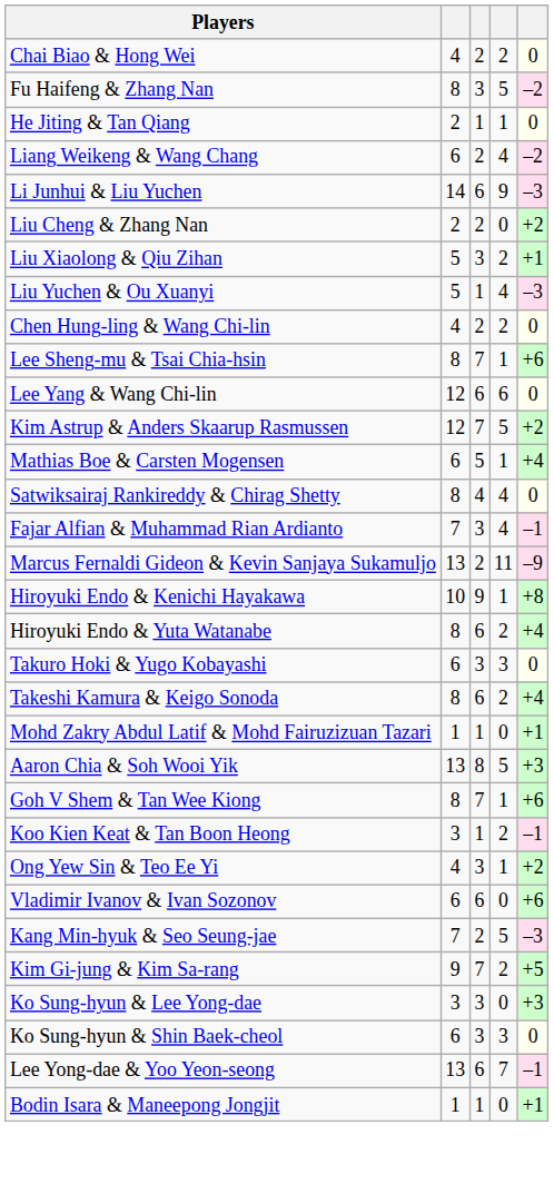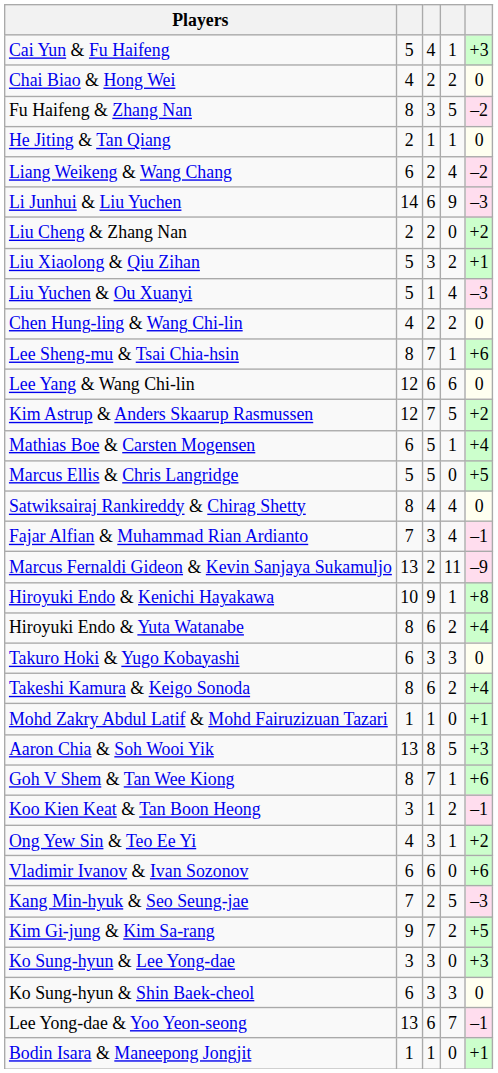 <table class=wikitable style="text-align:center; font-size:small">
 <tr>
 <th>Players</th>
 <th></th>
 <th></th>
 <th></th>
 <th></th>
+</tr>
+<tr>
+<td align="left"> <a href='#'>Cai Yun</a> & <a href='#'>Fu Haifeng</a></td>
+<td>5</td>
+<td>4</td>
+<td>1</td>
+<td bgcolor="#ccffcc">+3</td>
 </tr>
 <tr>
 <td align="left"> <a href='#'>Chai Biao</a> & <a href='#'>Hong Wei</a></td>
 <td>4</td>
 <td>2</td>
 <td>2</td>
 <td bgcolor="#fffff0">0</td>
 </tr>
 <tr>
 <td align="left"> Fu Haifeng & <a href='#'>Zhang Nan</a></td>
 <td>8</td>
 <td>3</td>
 <td>5</td>
 <td bgcolor="#ffddee">–2</td>
 </tr>
 <tr>
 <td align="left"> <a href='#'>He Jiting</a> & <a href='#'>Tan Qiang</a></td>
 <td>2</td>
 <td>1</td>
 <td>1</td>
 <td bgcolor="#fffff0">0</td>
 </tr>
 <tr>
 <td align="left"> <a href='#'>Liang Weikeng</a> & <a href='#'>Wang Chang</a></td>
 <td>6</td>
 <td>2</td>
 <td>4</td>
 <td bgcolor="#ffddee">–2</td>
 </tr>
 <tr>
 <td align="left"> <a href='#'>Li Junhui</a> & <a href='#'>Liu Yuchen</a></td>
 <td>14</td>
 <td>6</td>
 <td>9</td>
 <td bgcolor="#ffddee">–3</td>
 </tr>
 <tr>
 <td align="left"> <a href='#'>Liu Cheng</a> & Zhang Nan</td>
 <td>2</td>
 <td>2</td>
 <td>0</td>
 <td bgcolor="#ccffcc">+2</td>
 </tr>
 <tr>
 <td align="left"> <a href='#'>Liu Xiaolong</a> & <a href='#'>Qiu Zihan</a></td>
 <td>5</td>
 <td>3</td>
 <td>2</td>
 <td bgcolor="#ccffcc">+1</td>
 </tr>
 <tr>
 <td align="left"> <a href='#'>Liu Yuchen</a> & <a href='#'>Ou Xuanyi</a></td>
 <td>5</td>
 <td>1</td>
 <td>4</td>
 <td bgcolor="#ffddee">–3</td>
 </tr>
 <tr>
 <td align="left"> <a href='#'>Chen Hung-ling</a> & <a href='#'>Wang Chi-lin</a></td>
 <td>4</td>
 <td>2</td>
 <td>2</td>
 <td bgcolor="#fffff0">0</td>
 </tr>
 <tr>
 <td align="left"> <a href='#'>Lee Sheng-mu</a> & <a href='#'>Tsai Chia-hsin</a></td>
 <td>8</td>
 <td>7</td>
 <td>1</td>
 <td bgcolor="#ccffcc">+6</td>
 </tr>
 <tr>
 <td align="left"> <a href='#'>Lee Yang</a> & Wang Chi-lin</td>
 <td>12</td>
 <td>6</td>
 <td>6</td>
 <td bgcolor="#fffff0">0</td>
 </tr>
 <tr>
 <td align="left"> <a href='#'>Kim Astrup</a> & <a href='#'>Anders Skaarup Rasmussen</a></td>
 <td>12</td>
 <td>7</td>
 <td>5</td>
 <td bgcolor="#ccffcc">+2</td>
 </tr>
 <tr>
 <td align="left"> <a href='#'>Mathias Boe</a> & <a href='#'>Carsten Mogensen</a></td>
 <td>6</td>
 <td>5</td>
 <td>1</td>
 <td bgcolor="#ccffcc">+4</td>
+</tr>
+<tr>
+<td align="left"> <a href='#'>Marcus Ellis</a> & <a href='#'>Chris Langridge</a></td>
+<td>5</td>
+<td>5</td>
+<td>0</td>
+<td bgcolor="#ccffcc">+5</td>
 </tr>
 <tr>
 <td align="left"> <a href='#'>Satwiksairaj Rankireddy</a> & <a href='#'>Chirag Shetty</a></td>
 <td>8</td>
 <td>4</td>
 <td>4</td>
 <td bgcolor="#fffff0">0</td>
 </tr>
 <tr>
 <td align="left"> <a href='#'>Fajar Alfian</a> & <a href='#'>Muhammad Rian Ardianto</a></td>
 <td>7</td>
 <td>3</td>
 <td>4</td>
 <td bgcolor="#ffddee">–1</td>
 </tr>
 <tr>
 <td align="left"> <a href='#'>Marcus Fernaldi Gideon</a> & <a href='#'>Kevin Sanjaya Sukamuljo</a></td>
 <td>13</td>
 <td>2</td>
 <td>11</td>
 <td bgcolor="#ffddee">–9</td>
 </tr>
 <tr>
 <td align="left"> <a href='#'>Hiroyuki Endo</a> & <a href='#'>Kenichi Hayakawa</a></td>
 <td>10</td>
 <td>9</td>
 <td>1</td>
 <td bgcolor="#ccffcc">+8</td>
 </tr>
 <tr>
 <td align="left"> Hiroyuki Endo & <a href='#'>Yuta Watanabe</a></td>
 <td>8</td>
 <td>6</td>
 <td>2</td>
 <td bgcolor="#ccffcc">+4</td>
 </tr>
 <tr>
 <td align="left"> <a href='#'>Takuro Hoki</a> & <a href='#'>Yugo Kobayashi</a></td>
 <td>6</td>
 <td>3</td>
 <td>3</td>
 <td bgcolor="#fffff0">0</td>
 </tr>
 <tr>
 <td align="left"> <a href='#'>Takeshi Kamura</a> & <a href='#'>Keigo Sonoda</a></td>
 <td>8</td>
 <td>6</td>
 <td>2</td>
 <td bgcolor="#ccffcc">+4</td>
 </tr>
 <tr>
 <td align="left"> <a href='#'>Mohd Zakry Abdul Latif</a> & <a href='#'>Mohd Fairuzizuan Tazari</a></td>
 <td>1</td>
 <td>1</td>
 <td>0</td>
 <td bgcolor="#ccffcc">+1</td>
 </tr>
 <tr>
 <td align="left"> <a href='#'>Aaron Chia</a> & <a href='#'>Soh Wooi Yik</a></td>
 <td>13</td>
 <td>8</td>
 <td>5</td>
 <td bgcolor="#ccffcc">+3</td>
 </tr>
 <tr>
 <td align="left"> <a href='#'>Goh V Shem</a> & <a href='#'>Tan Wee Kiong</a></td>
 <td>8</td>
 <td>7</td>
 <td>1</td>
 <td bgcolor="#ccffcc">+6</td>
 </tr>
 <tr>
 <td align="left"> <a href='#'>Koo Kien Keat</a> & <a href='#'>Tan Boon Heong</a></td>
 <td>3</td>
 <td>1</td>
 <td>2</td>
 <td bgcolor="#ffddee">–1</td>
 </tr>
 <tr>
 <td align="left"> <a href='#'>Ong Yew Sin</a> & <a href='#'>Teo Ee Yi</a></td>
 <td>4</td>
 <td>3</td>
 <td>1</td>
 <td bgcolor="#ccffcc">+2</td>
 </tr>
 <tr>
 <td align="left"> <a href='#'>Vladimir Ivanov</a> & <a href='#'>Ivan Sozonov</a></td>
 <td>6</td>
 <td>6</td>
 <td>0</td>
 <td bgcolor="#ccffcc">+6</td>
 </tr>
 <tr>
 <td align="left"> <a href='#'>Kang Min-hyuk</a> & <a href='#'>Seo Seung-jae</a></td>
 <td>7</td>
 <td>2</td>
 <td>5</td>
 <td bgcolor="#ffddee">–3</td>
 </tr>
 <tr>
 <td align="left"> <a href='#'>Kim Gi-jung</a> & <a href='#'>Kim Sa-rang</a></td>
 <td>9</td>
 <td>7</td>
 <td>2</td>
 <td bgcolor="#ccffcc">+5</td>
 </tr>
 <tr>
 <td align="left"> <a href='#'>Ko Sung-hyun</a> & <a href='#'>Lee Yong-dae</a></td>
 <td>3</td>
 <td>3</td>
 <td>0</td>
 <td bgcolor="#ccffcc">+3</td>
 </tr>
 <tr>
 <td align="left"> Ko Sung-hyun & <a href='#'>Shin Baek-cheol</a></td>
 <td>6</td>
 <td>3</td>
 <td>3</td>
 <td bgcolor="#fffff0">0</td>
 </tr>
 <tr>
 <td align="left"> Lee Yong-dae & <a href='#'>Yoo Yeon-seong</a></td>
 <td>13</td>
 <td>6</td>
 <td>7</td>
 <td bgcolor="#ffddee">–1</td>
 </tr>
 <tr>
 <td align="left"> <a href='#'>Bodin Isara</a> & <a href='#'>Maneepong Jongjit</a></td>
 <td>1</td>
 <td>1</td>
 <td>0</td>
 <td bgcolor="#ccffcc">+1</td>
 </tr>
 </table>
